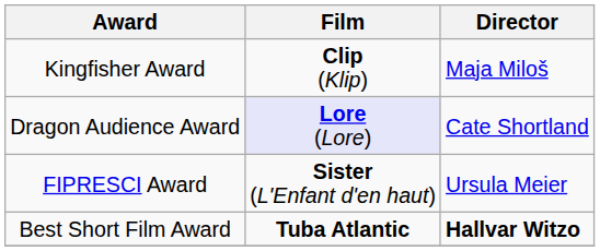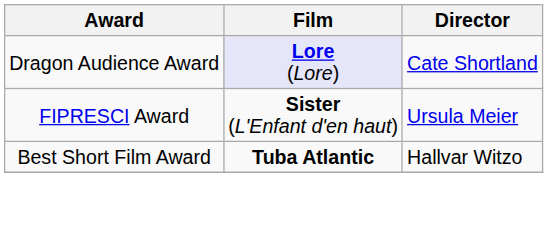 <table class="wikitable" style="font-size:95%; text-align:center;">
 <tr>
 <th>Award</th>
 <th>Film</th>
 <th>Director</th>
-</tr>
-<tr>
-<td>Kingfisher Award</td>
-<td><strong>Clip</strong><br>(<em>Klip</em>)</td>
-<td style="text-align:left;"> <a href='#'>Maja Miloš</a></td>
 </tr>
 <tr>
 <td>Dragon Audience Award</td>
 <td style="background: lavender;"><strong><a href='#'>Lore</a></strong><br>(<em>Lore</em>)</td>
 <td style="text-align:left;"> <a href='#'>Cate Shortland</a></td>
 </tr>
 <tr>
 <td><a href='#'>FIPRESCI</a> Award</td>
 <td><strong>Sister</strong><br>(<em>L'Enfant d'en haut</em>)</td>
 <td style="text-align:left;"> <a href='#'>Ursula Meier</a></td>
 </tr>
 <tr>
 <td>Best Short Film Award</td>
 <td><strong>Tuba Atlantic</strong></td>
-<td style="text-align:left;"><strong> Hallvar Witzo</strong></td>
+<td style="text-align:left;"> Hallvar Witzo</td>
 </tr>
 <tr>
 </tr>
 </table>
